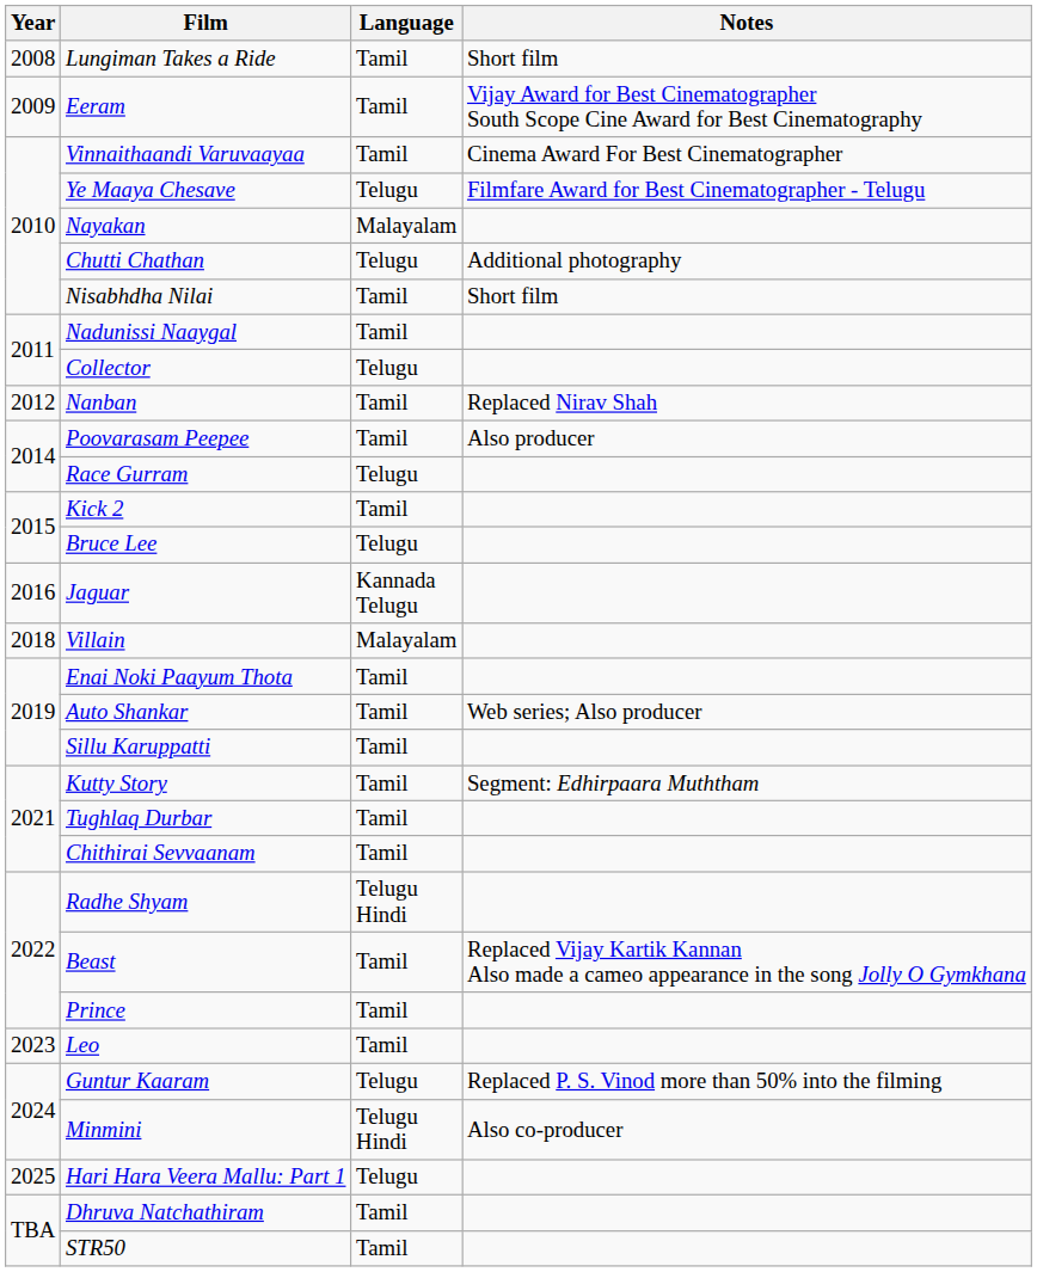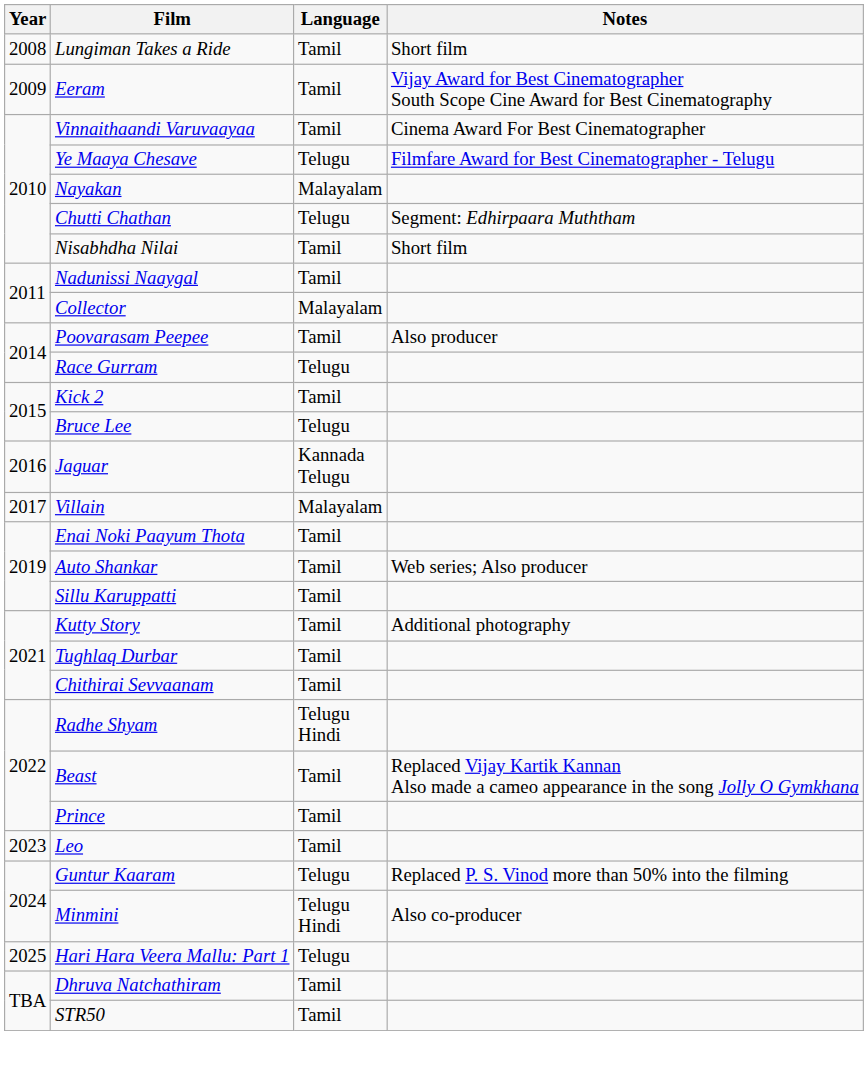 <table class="wikitable">
 <tr>
 <th>Year</th>
 <th>Film</th>
 <th>Language</th>
 <th>Notes</th>
 </tr>
 <tr>
 <td>2008</td>
 <td><em>Lungiman Takes a Ride</em></td>
 <td>Tamil</td>
 <td>Short film</td>
 </tr>
 <tr>
 <td>2009</td>
 <td><em><a href='#'>Eeram</a></em></td>
 <td>Tamil</td>
 <td><a href='#'>Vijay Award for Best Cinematographer</a><br>South Scope Cine Award for Best Cinematography</td>
 </tr>
 <tr>
 <td rowspan="5">2010</td>
 <td><em><a href='#'>Vinnaithaandi Varuvaayaa</a></em></td>
 <td>Tamil</td>
 <td>Cinema Award For Best Cinematographer</td>
 </tr>
 <tr>
 <td><em><a href='#'>Ye Maaya Chesave</a></em></td>
 <td>Telugu</td>
 <td><a href='#'>Filmfare Award for Best Cinematographer - Telugu</a></td>
 </tr>
 <tr>
 <td><em><a href='#'>Nayakan</a></em></td>
 <td>Malayalam</td>
 <td></td>
 </tr>
 <tr>
 <td><em><a href='#'>Chutti Chathan</a></em></td>
 <td>Telugu</td>
-<td>Additional photography</td>
+<td>Segment: <em>Edhirpaara Muththam</em></td>
 </tr>
 <tr>
 <td><em>Nisabhdha Nilai</em></td>
 <td>Tamil</td>
 <td>Short film</td>
 </tr>
 <tr>
 <td rowspan="2">2011</td>
 <td><em><a href='#'>Nadunissi Naaygal</a></em></td>
 <td>Tamil</td>
 <td></td>
 </tr>
 <tr>
 <td><em><a href='#'>Collector</a></em></td>
-<td>Telugu</td>
+<td>Malayalam</td>
 <td></td>
-</tr>
-<tr>
-<td>2012</td>
-<td><em><a href='#'>Nanban</a></em></td>
-<td>Tamil</td>
-<td>Replaced <a href='#'>Nirav Shah</a></td>
 </tr>
 <tr>
 <td rowspan="2">2014</td>
 <td><em><a href='#'>Poovarasam Peepee</a></em></td>
 <td>Tamil</td>
 <td>Also producer</td>
 </tr>
 <tr>
 <td><em><a href='#'>Race Gurram</a></em></td>
 <td>Telugu</td>
 <td></td>
 </tr>
 <tr>
 <td rowspan="2">2015</td>
 <td><em><a href='#'>Kick 2</a></em></td>
 <td>Tamil</td>
 <td></td>
 </tr>
 <tr>
 <td><em><a href='#'>Bruce Lee</a></em></td>
 <td>Telugu</td>
 <td></td>
 </tr>
 <tr>
 <td>2016</td>
 <td><em><a href='#'>Jaguar</a></em></td>
 <td>Kannada<br>Telugu</td>
 <td></td>
 </tr>
 <tr>
-<td>2018</td>
+<td>2017</td>
 <td><em><a href='#'>Villain</a></em></td>
 <td>Malayalam</td>
 <td></td>
 </tr>
 <tr>
 <td rowspan="3">2019</td>
 <td><em><a href='#'>Enai Noki Paayum Thota</a></em></td>
 <td>Tamil</td>
 <td></td>
 </tr>
 <tr>
 <td><em><a href='#'>Auto Shankar</a></em></td>
 <td>Tamil</td>
 <td>Web series; Also producer</td>
 </tr>
 <tr>
 <td><em><a href='#'>Sillu Karuppatti</a></em></td>
 <td>Tamil</td>
 <td></td>
 </tr>
 <tr>
 <td rowspan="3">2021</td>
 <td><em><a href='#'>Kutty Story</a></em></td>
 <td>Tamil</td>
-<td>Segment: <em>Edhirpaara Muththam</em></td>
+<td>Additional photography</td>
 </tr>
 <tr>
 <td><em><a href='#'>Tughlaq Durbar</a></em></td>
 <td>Tamil</td>
 <td></td>
 </tr>
 <tr>
 <td><em><a href='#'>Chithirai Sevvaanam</a></em></td>
 <td>Tamil</td>
 <td></td>
 </tr>
 <tr>
 <td rowspan="3">2022</td>
 <td><em><a href='#'>Radhe Shyam</a></em></td>
 <td>Telugu<br>Hindi</td>
 <td></td>
 </tr>
 <tr>
 <td><em><a href='#'>Beast</a></em></td>
 <td>Tamil</td>
 <td>Replaced <a href='#'>Vijay Kartik Kannan</a><br>Also made a cameo appearance in the song <em><a href='#'>Jolly O Gymkhana</a></em></td>
 </tr>
 <tr>
 <td><em><a href='#'>Prince</a></em></td>
 <td>Tamil</td>
 <td></td>
 </tr>
 <tr>
 <td>2023</td>
 <td><em><a href='#'>Leo</a></em></td>
 <td>Tamil</td>
 <td></td>
 </tr>
 <tr>
 <td rowspan="2">2024</td>
 <td><em><a href='#'>Guntur Kaaram</a></em></td>
 <td>Telugu</td>
 <td>Replaced <a href='#'>P. S. Vinod</a> more than 50% into the filming</td>
 </tr>
 <tr>
 <td><em><a href='#'>Minmini</a></em></td>
 <td>Telugu<br>Hindi</td>
 <td>Also co-producer</td>
 </tr>
 <tr>
 <td>2025</td>
 <td><em><a href='#'>Hari Hara Veera Mallu: Part 1</a></em></td>
 <td>Telugu</td>
 <td></td>
 </tr>
 <tr>
 <td rowspan="2">TBA</td>
 <td><em><a href='#'>Dhruva Natchathiram</a></em></td>
 <td>Tamil</td>
 <td></td>
 </tr>
 <tr>
 <td><em>STR50</em></td>
 <td>Tamil</td>
 <td></td>
 </tr>
 </table>
